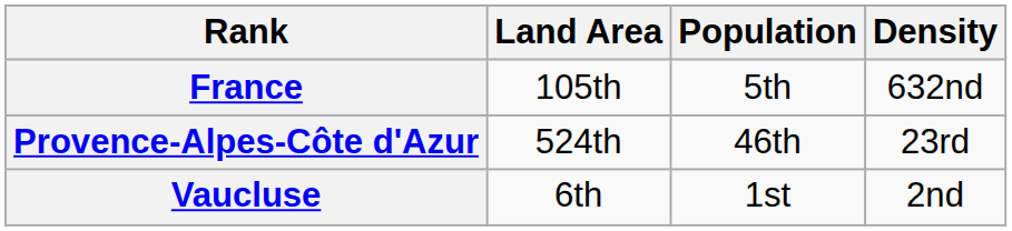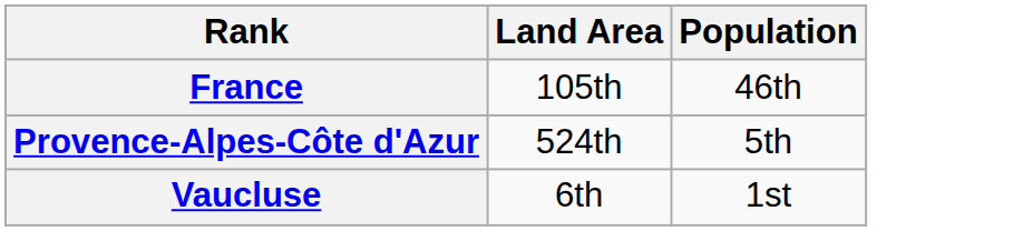 <table class="wikitable centre" style="text-align:center;">
 <tr>
 <th scope="col">Rank</th>
 <th scope="col">Land Area</th>
 <th scope="col">Population</th>
-<th scope="col">Density</th>
 </tr>
 <tr>
 <th scope="row"><a href='#'>France</a></th>
 <td>105th</td>
-<td>5th</td>
-<td>632nd</td>
+<td>46th</td>
 </tr>
 <tr>
 <th scope="row"><a href='#'>Provence-Alpes-Côte d'Azur</a></th>
 <td>524th</td>
-<td>46th</td>
-<td>23rd</td>
+<td>5th</td>
 </tr>
 <tr>
 <th scope="row"><a href='#'>Vaucluse</a></th>
 <td>6th</td>
 <td>1st</td>
-<td>2nd</td>
 </tr>
 </table>
